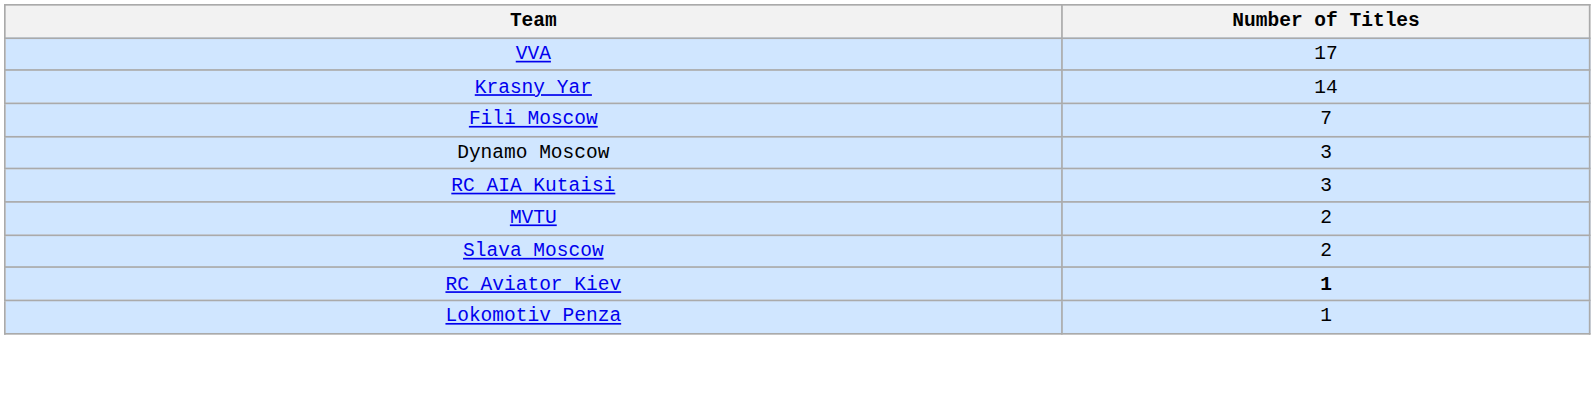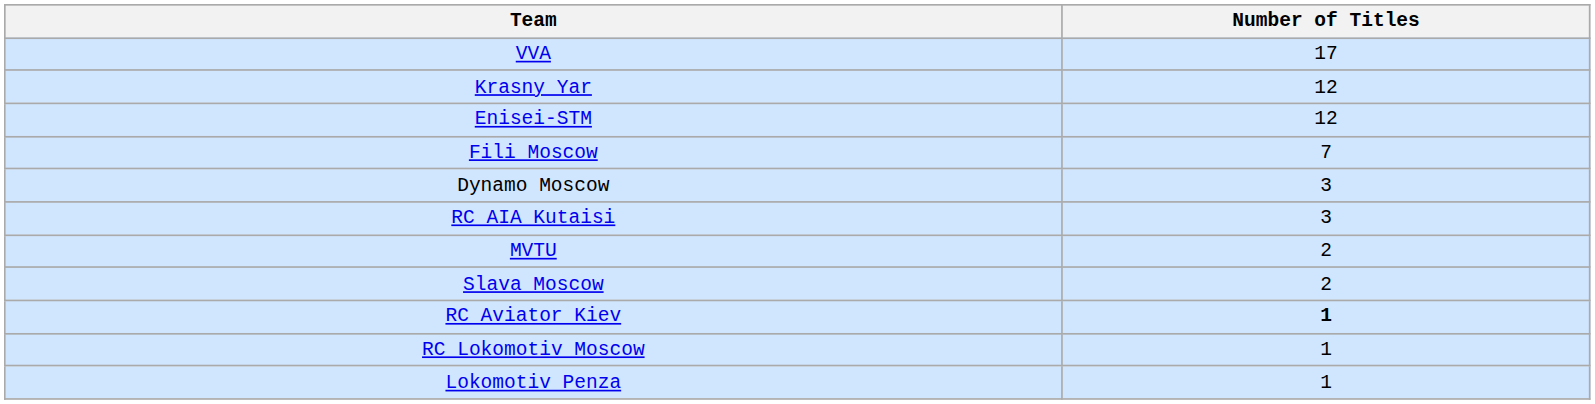 <table class="wikitable" style="font-size:90%; width: 60%; text-align: center;">
 <tr>
 <th width=20%>Team</th>
 <th width=10%>Number of Titles</th>
 </tr>
 <tr style="background: #D0E6FF;">
 <td><a href='#'>VVA</a></td>
 <td>17</td>
 </tr>
 <tr style="background: #D0E6FF;">
 <td><a href='#'>Krasny Yar</a></td>
-<td>14</td>
+<td>12</td>
+</tr>
+<tr style="background: #D0E6FF;">
+<td><a href='#'>Enisei-STM</a></td>
+<td>12</td>
 </tr>
 <tr style="background: #D0E6FF;">
 <td><a href='#'>Fili Moscow</a></td>
 <td>7</td>
 </tr>
 <tr style="background: #D0E6FF;">
 <td>Dynamo Moscow</td>
 <td>3</td>
 </tr>
 <tr style="background: #D0E6FF;">
 <td><a href='#'>RC AIA Kutaisi</a></td>
 <td>3</td>
 </tr>
 <tr style="background: #D0E6FF;">
 <td><a href='#'>MVTU</a></td>
 <td>2</td>
 </tr>
 <tr style="background: #D0E6FF;">
 <td><a href='#'>Slava Moscow</a></td>
 <td>2</td>
 </tr>
 <tr style="background: #D0E6FF;">
 <td><a href='#'>RC Aviator Kiev</a></td>
 <td><strong>1</strong></td>
 </tr>
 <tr style="background: #D0E6FF;">
+<td><a href='#'>RC Lokomotiv Moscow</a></td>
+<td>1</td>
+</tr>
+<tr style="background: #D0E6FF;">
 <td><a href='#'>Lokomotiv Penza</a></td>
 <td>1</td>
 </tr>
 </table>
